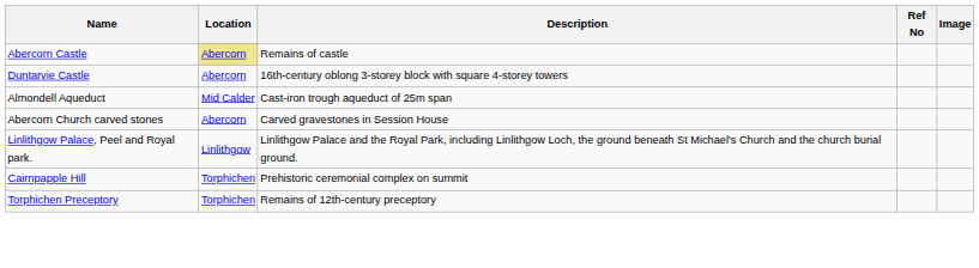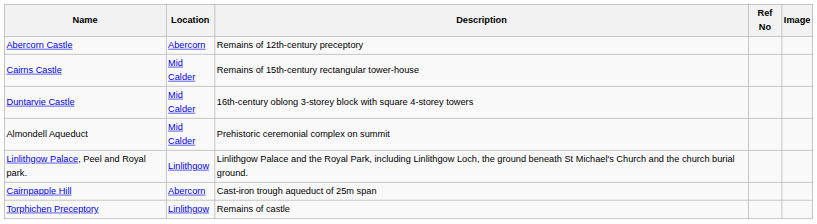 <table class="wikitable sortable" style="font-size: 90%;width:100%;border:0px;text-align:left;line-height:150%;">
 <tr>
 <th>Name</th>
 <th>Location</th>
 <th class="unsortable">Description</th>
 <th>Ref No</th>
 <th class="unsortable">Image</th>
 </tr>
 <tr>
 <td><a href='#'>Abercorn Castle</a></td>
-<td style="background: khaki;"><a href='#'>Abercorn</a></td>
-<td>Remains of castle</td>
+<td><a href='#'>Abercorn</a></td>
+<td>Remains of 12th-century preceptory</td>
+<td></td>
+<td></td>
+</tr>
+<tr>
+<td><a href='#'>Cairns Castle</a></td>
+<td><a href='#'>Mid Calder</a></td>
+<td>Remains of 15th-century rectangular tower-house</td>
 <td></td>
 <td></td>
 </tr>
 <tr>
 <td><a href='#'>Duntarvie Castle</a></td>
-<td><a href='#'>Abercorn</a></td>
+<td><a href='#'>Mid Calder</a></td>
 <td>16th-century oblong 3-storey block with square 4-storey towers</td>
 <td></td>
 <td></td>
 </tr>
 <tr>
 <td>Almondell Aqueduct</td>
 <td><a href='#'>Mid Calder</a></td>
-<td>Cast-iron trough aqueduct of 25m span</td>
-<td></td>
-<td></td>
-</tr>
-<tr>
-<td>Abercorn Church carved stones</td>
-<td><a href='#'>Abercorn</a></td>
-<td>Carved gravestones in Session House</td>
+<td>Prehistoric ceremonial complex on summit</td>
 <td></td>
 <td></td>
 </tr>
 <tr>
 <td><a href='#'>Linlithgow Palace</a>, Peel and Royal park.</td>
 <td><a href='#'>Linlithgow</a></td>
 <td>Linlithgow Palace and the Royal Park, including Linlithgow Loch, the ground beneath St Michael's Church and the church burial ground.</td>
 <td></td>
 <td></td>
 </tr>
 <tr>
 <td><a href='#'>Cairnpapple Hill</a></td>
-<td><a href='#'>Torphichen</a></td>
-<td>Prehistoric ceremonial complex on summit</td>
+<td><a href='#'>Abercorn</a></td>
+<td>Cast-iron trough aqueduct of 25m span</td>
 <td></td>
 <td></td>
 </tr>
 <tr>
 <td><a href='#'>Torphichen Preceptory</a></td>
-<td><a href='#'>Torphichen</a></td>
-<td>Remains of 12th-century preceptory</td>
+<td><a href='#'>Linlithgow</a></td>
+<td>Remains of castle</td>
 <td></td>
 <td></td>
 </tr>
 <tr>
 </tr>
 </table>
